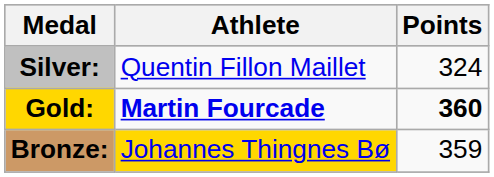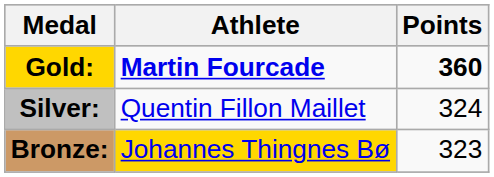 <table class="wikitable">
 <tr>
 <th>Medal</th>
 <th>Athlete</th>
 <th>Points</th>
 </tr>
 <tr>
+<td style="text-align:center;background-color:gold;"><strong>Gold:</strong></td>
+<td> <strong><a href='#'>Martin Fourcade</a></strong></td>
+<td align="right"><strong>360</strong></td>
+</tr>
+<tr>
 <td style="text-align:center;background-color:silver;"><strong>Silver:</strong></td>
 <td> <a href='#'>Quentin Fillon Maillet</a></td>
 <td align="right">324</td>
 </tr>
 <tr>
-<td style="text-align:center;background-color:gold;"><strong>Gold:</strong></td>
-<td> <strong><a href='#'>Martin Fourcade</a></strong></td>
-<td align="right"><strong>360</strong></td>
-</tr>
-<tr>
 <td style="text-align:center;background-color:#CC9966;"><strong>Bronze:</strong></td>
 <td style="background: gold;"> <a href='#'>Johannes Thingnes Bø</a></td>
-<td align="right">359</td>
+<td align="right">323</td>
 </tr>
 </table>
